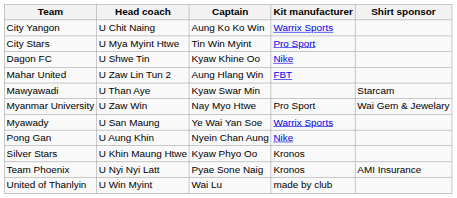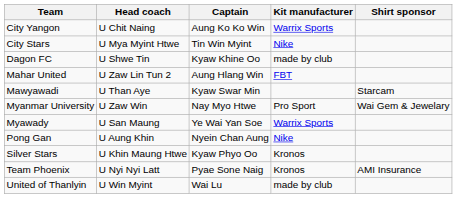 <table class="wikitable sortable" style="text-align: left;">
 <tr>
 <th>Team</th>
 <th>Head coach</th>
 <th>Captain</th>
 <th>Kit manufacturer</th>
 <th>Shirt sponsor</th>
 </tr>
 <tr>
 <td>City Yangon</td>
 <td> U Chit Naing</td>
 <td> Aung Ko Ko Win</td>
 <td> <a href='#'>Warrix Sports</a></td>
 <td></td>
 </tr>
 <tr>
 <td>City Stars</td>
 <td> U Mya Myint Htwe</td>
 <td> Tin Win Myint</td>
-<td> <a href='#'>Pro Sport</a></td>
+<td> <a href='#'>Nike</a></td>
 <td></td>
 </tr>
 <tr>
 <td>Dagon FC</td>
 <td> U Shwe Tin</td>
 <td> Kyaw Khine Oo</td>
-<td> <a href='#'>Nike</a></td>
+<td>made by club</td>
 <td></td>
 </tr>
 <tr>
 <td>Mahar United</td>
 <td> U Zaw Lin Tun 2</td>
 <td> Aung Hlang Win</td>
 <td> <a href='#'>FBT</a></td>
 <td></td>
 </tr>
 <tr>
 <td>Mawyawadi</td>
 <td> U Than Aye</td>
 <td> Kyaw Swar Min</td>
 <td></td>
 <td> Starcam</td>
 </tr>
 <tr>
 <td>Myanmar University</td>
 <td> U Zaw Win</td>
 <td> Nay Myo Htwe</td>
 <td> Pro Sport</td>
 <td> Wai Gem & Jewelary</td>
 </tr>
 <tr>
 <td>Myawady</td>
 <td> U San Maung</td>
 <td> Ye Wai Yan Soe</td>
 <td> <a href='#'>Warrix Sports</a></td>
 <td></td>
 </tr>
 <tr>
 <td>Pong Gan</td>
 <td> U Aung Khin</td>
 <td> Nyein Chan Aung</td>
 <td> <a href='#'>Nike</a></td>
 <td></td>
 </tr>
 <tr>
 <td>Silver Stars</td>
 <td> U Khin Maung Htwe</td>
 <td> Kyaw Phyo Oo</td>
 <td> Kronos</td>
 <td></td>
 </tr>
 <tr>
 <td>Team Phoenix</td>
 <td> U Nyi Nyi Latt</td>
 <td> Pyae Sone Naig</td>
 <td> Kronos</td>
 <td> AMI Insurance</td>
 </tr>
 <tr>
 <td>United of Thanlyin</td>
 <td> U Win Myint</td>
 <td> Wai Lu</td>
 <td>made by club</td>
 <td></td>
 </tr>
 </table>
